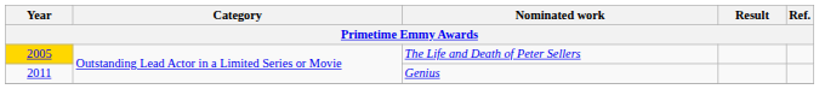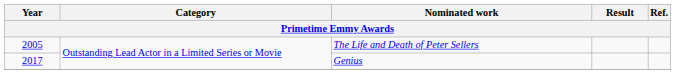 <table class=wikitable>
 <tr>
 <th scope="col" style="width:5em;">Year</th>
 <th scope="col" style="width:26em;">Category</th>
 <th scope="col" style="width:25em;">Nominated work</th>
 <th scope="col" style="width:5em;">Result</th>
 <th>Ref.</th>
 </tr>
 <tr>
 <th colspan=5><a href='#'>Primetime Emmy Awards</a></th>
 </tr>
 <tr>
-<td style="background: gold; text-align:center;"><a href='#'>2005</a></td>
+<td style="text-align:center;"><a href='#'>2005</a></td>
 <td rowspan="2"><a href='#'>Outstanding Lead Actor in a Limited Series or Movie</a></td>
 <td><em><a href='#'>The Life and Death of Peter Sellers</a></em></td>
 <td></td>
 <td style="text-align:center;"></td>
 </tr>
 <tr>
-<td style="text-align:center;"><a href='#'>2011</a></td>
+<td style="text-align:center;"><a href='#'>2017</a></td>
 <td><em><a href='#'>Genius</a></em></td>
 <td></td>
 <td style="text-align:center;"></td>
 </tr>
 <tr>
 </tr>
 </table>
